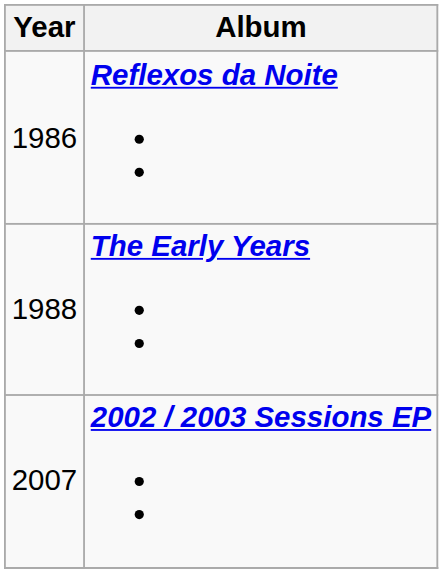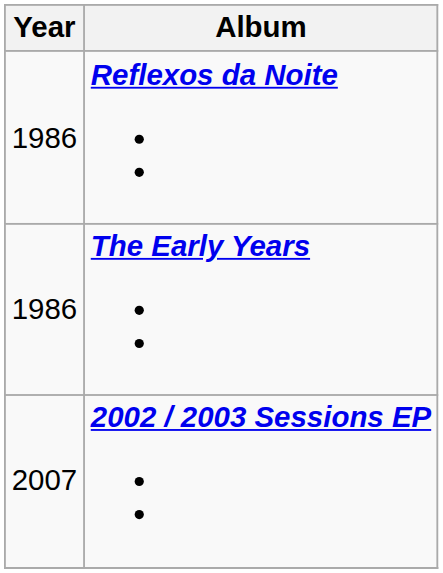 <table class="wikitable">
 <tr>
 <th>Year</th>
 <th>Album</th>
 </tr>
 <tr>
 <td>1986</td>
 <td><strong><em><a href='#'>Reflexos da Noite</a></em></strong><br><ul><li></li><li></li></ul></td>
 </tr>
 <tr>
-<td>1988</td>
+<td>1986</td>
 <td><strong><em><a href='#'>The Early Years</a></em></strong><br><ul><li></li><li></li></ul></td>
 </tr>
 <tr>
 <td>2007</td>
 <td><strong><em><a href='#'>2002 / 2003 Sessions EP</a></em></strong><br><ul><li></li><li></li></ul></td>
 </tr>
 <tr>
 </tr>
 </table>
